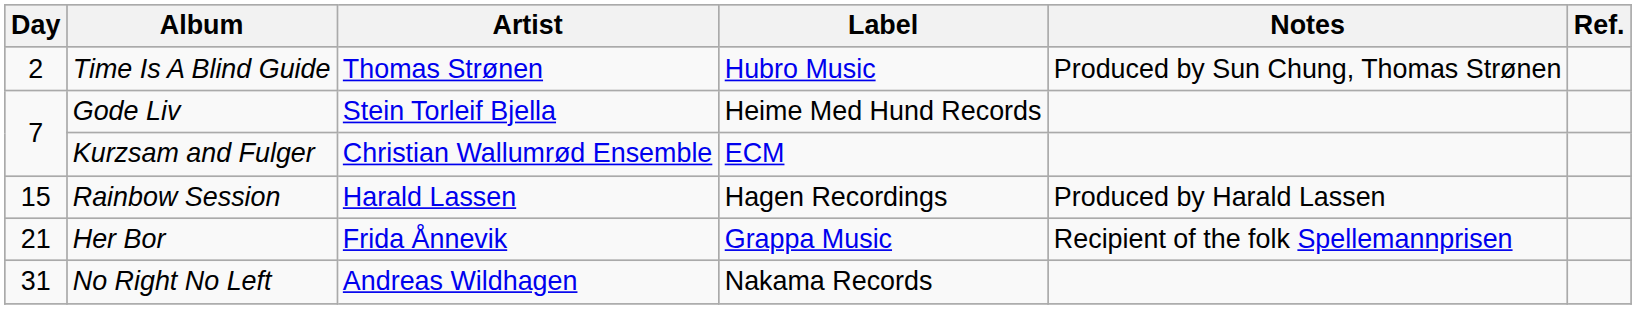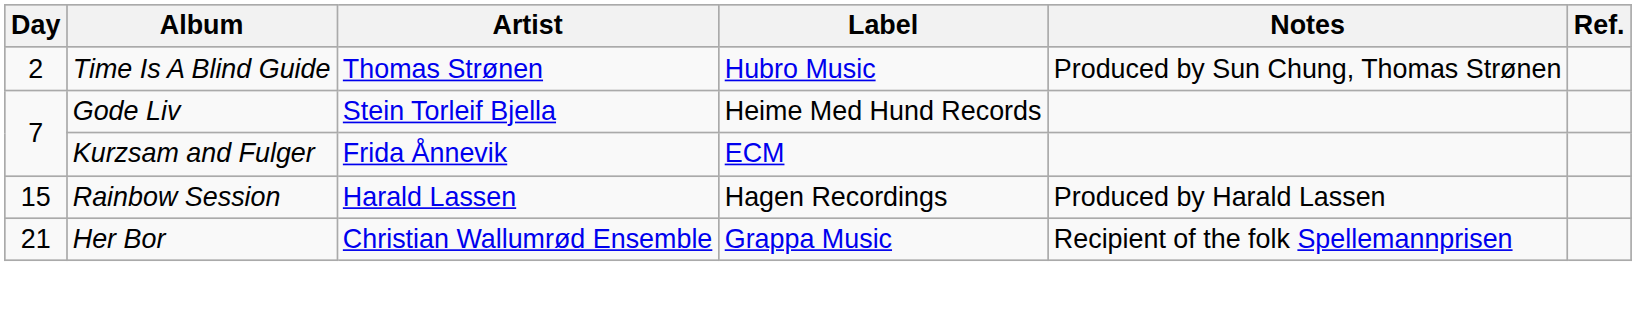 <table class="wikitable">
 <tr>
 <th>Day</th>
 <th>Album</th>
 <th>Artist</th>
 <th>Label</th>
 <th>Notes</th>
 <th>Ref.</th>
 </tr>
 <tr>
 <td rowspan="1" style="text-align:center;">2</td>
 <td><em>Time Is A Blind Guide</em></td>
 <td><a href='#'>Thomas Strønen</a></td>
 <td><a href='#'>Hubro Music</a></td>
 <td>Produced by Sun Chung, Thomas Strønen</td>
 <td style="text-align:center;"></td>
 </tr>
 <tr>
 <td rowspan="2" style="text-align:center;">7</td>
 <td><em>Gode Liv</em></td>
 <td><a href='#'>Stein Torleif Bjella</a></td>
 <td>Heime Med Hund Records</td>
 <td></td>
 <td style="text-align:center;"></td>
 </tr>
 <tr>
 <td><em>Kurzsam and Fulger</em></td>
-<td><a href='#'>Christian Wallumrød Ensemble</a></td>
+<td><a href='#'>Frida Ånnevik</a></td>
 <td><a href='#'>ECM</a></td>
 <td></td>
 <td style="text-align:center;"></td>
 </tr>
 <tr>
 <td rowspan="1" style="text-align:center;">15</td>
 <td><em>Rainbow Session</em></td>
 <td><a href='#'>Harald Lassen</a></td>
 <td>Hagen Recordings</td>
 <td>Produced by Harald Lassen</td>
 <td style="text-align:center;"></td>
 </tr>
 <tr>
 <td rowspan="1" style="text-align:center;">21</td>
 <td><em>Her Bor</em></td>
-<td><a href='#'>Frida Ånnevik</a></td>
+<td><a href='#'>Christian Wallumrød Ensemble</a></td>
 <td><a href='#'>Grappa Music</a></td>
 <td>Recipient of the folk <a href='#'>Spellemannprisen</a></td>
 <td style="text-align:center;"></td>
 </tr>
-<tr>
-<td rowspan="1" style="text-align:center;">31</td>
-<td><em>No Right No Left</em></td>
-<td><a href='#'>Andreas Wildhagen</a></td>
-<td>Nakama Records</td>
-<td></td>
-<td style="text-align:center;"></td>
-</tr>
 </table>
